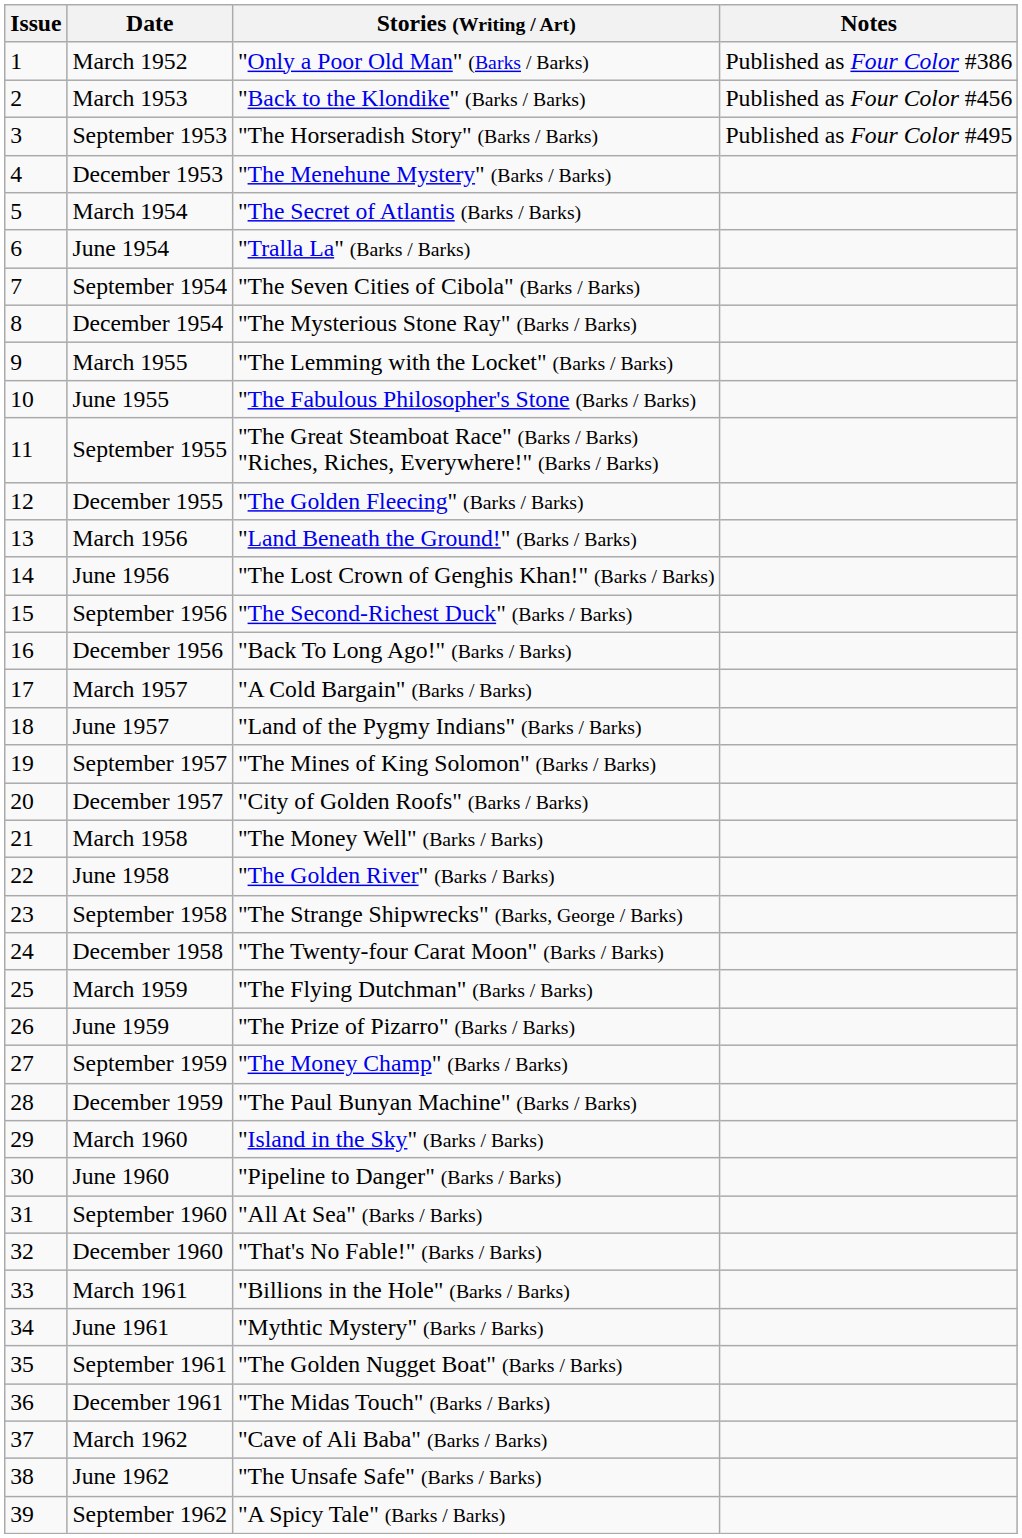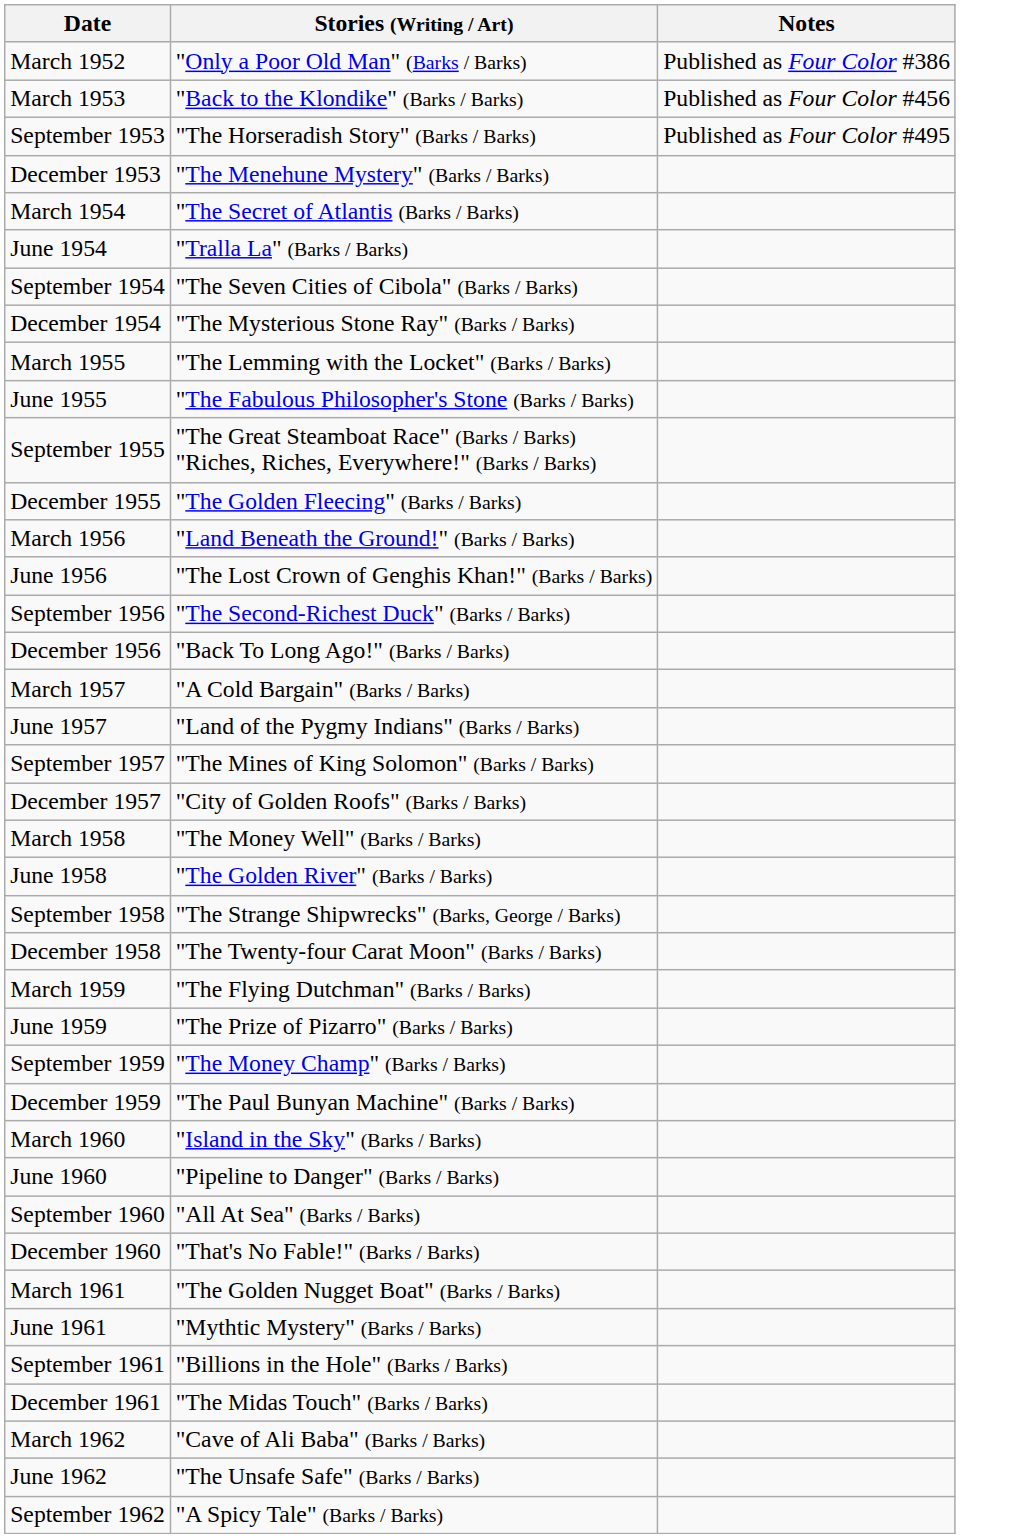 <table class="wikitable">
 <tr>
-<th>Issue</th>
 <th>Date</th>
 <th>Stories <small>(Writing / Art)</small></th>
 <th>Notes</th>
 </tr>
 <tr>
-<td>1</td>
 <td>March 1952</td>
 <td>"<a href='#'>Only a Poor Old Man</a>" <small>(<a href='#'>Barks</a> / Barks)</small></td>
 <td>Published as <em><a href='#'>Four Color</a></em> #386</td>
 </tr>
 <tr>
-<td>2</td>
 <td>March 1953</td>
 <td>"<a href='#'>Back to the Klondike</a>" <small>(Barks / Barks)</small></td>
 <td>Published as <em>Four Color</em> #456</td>
 </tr>
 <tr>
-<td>3</td>
 <td>September 1953</td>
 <td>"The Horseradish Story" <small>(Barks / Barks)</small></td>
 <td>Published as <em>Four Color</em> #495</td>
 </tr>
 <tr>
-<td>4</td>
 <td>December 1953</td>
 <td>"<a href='#'>The Menehune Mystery</a>" <small>(Barks / Barks)</small></td>
 <td></td>
 </tr>
 <tr>
-<td>5</td>
 <td>March 1954</td>
 <td>"<a href='#'>The Secret of Atlantis</a> <small>(Barks / Barks)</small></td>
 <td></td>
 </tr>
 <tr>
-<td>6</td>
 <td>June 1954</td>
 <td>"<a href='#'>Tralla La</a>" <small>(Barks / Barks)</small></td>
 <td></td>
 </tr>
 <tr>
-<td>7</td>
 <td>September 1954</td>
 <td>"The Seven Cities of Cibola" <small>(Barks / Barks)</small></td>
 <td></td>
 </tr>
 <tr>
-<td>8</td>
 <td>December 1954</td>
 <td>"The Mysterious Stone Ray" <small>(Barks / Barks)</small></td>
 <td></td>
 </tr>
 <tr>
-<td>9</td>
 <td>March 1955</td>
 <td>"The Lemming with the Locket" <small>(Barks / Barks)</small></td>
 <td></td>
 </tr>
 <tr>
-<td>10</td>
 <td>June 1955</td>
 <td>"<a href='#'>The Fabulous Philosopher's Stone</a> <small>(Barks / Barks)</small></td>
 <td></td>
 </tr>
 <tr>
-<td>11</td>
 <td>September 1955</td>
 <td>"The Great Steamboat Race" <small>(Barks / Barks)</small> <br> "Riches, Riches, Everywhere!" <small>(Barks / Barks)</small></td>
 <td></td>
 </tr>
 <tr>
-<td>12</td>
 <td>December 1955</td>
 <td>"<a href='#'>The Golden Fleecing</a>" <small>(Barks / Barks)</small></td>
 <td></td>
 </tr>
 <tr>
-<td>13</td>
 <td>March 1956</td>
 <td>"<a href='#'>Land Beneath the Ground!</a>" <small>(Barks / Barks)</small></td>
 <td></td>
 </tr>
 <tr>
-<td>14</td>
 <td>June 1956</td>
 <td>"The Lost Crown of Genghis Khan!" <small>(Barks / Barks)</small></td>
 <td></td>
 </tr>
 <tr>
-<td>15</td>
 <td>September 1956</td>
 <td>"<a href='#'>The Second-Richest Duck</a>" <small>(Barks / Barks)</small></td>
 <td></td>
 </tr>
 <tr>
-<td>16</td>
 <td>December 1956</td>
 <td>"Back To Long Ago!" <small>(Barks / Barks)</small></td>
 <td></td>
 </tr>
 <tr>
-<td>17</td>
 <td>March 1957</td>
 <td>"A Cold Bargain" <small>(Barks / Barks)</small></td>
 <td></td>
 </tr>
 <tr>
-<td>18</td>
 <td>June 1957</td>
 <td>"Land of the Pygmy Indians" <small>(Barks / Barks)</small></td>
 <td></td>
 </tr>
 <tr>
-<td>19</td>
 <td>September 1957</td>
 <td>"The Mines of King Solomon" <small>(Barks / Barks)</small></td>
 <td></td>
 </tr>
 <tr>
-<td>20</td>
 <td>December 1957</td>
 <td>"City of Golden Roofs" <small>(Barks / Barks)</small></td>
 <td></td>
 </tr>
 <tr>
-<td>21</td>
 <td>March 1958</td>
 <td>"The Money Well" <small>(Barks / Barks)</small></td>
 <td></td>
 </tr>
 <tr>
-<td>22</td>
 <td>June 1958</td>
 <td>"<a href='#'>The Golden River</a>" <small>(Barks / Barks)</small></td>
 <td></td>
 </tr>
 <tr>
-<td>23</td>
 <td>September 1958</td>
 <td>"The Strange Shipwrecks" <small>(Barks, George / Barks)</small></td>
 <td></td>
 </tr>
 <tr>
-<td>24</td>
 <td>December 1958</td>
 <td>"The Twenty-four Carat Moon" <small>(Barks / Barks)</small></td>
 <td></td>
 </tr>
 <tr>
-<td>25</td>
 <td>March 1959</td>
 <td>"The Flying Dutchman" <small>(Barks / Barks)</small></td>
 <td></td>
 </tr>
 <tr>
-<td>26</td>
 <td>June 1959</td>
 <td>"The Prize of Pizarro" <small>(Barks / Barks)</small></td>
 <td></td>
 </tr>
 <tr>
-<td>27</td>
 <td>September 1959</td>
 <td>"<a href='#'>The Money Champ</a>" <small>(Barks / Barks)</small></td>
 <td></td>
 </tr>
 <tr>
-<td>28</td>
 <td>December 1959</td>
 <td>"The Paul Bunyan Machine" <small>(Barks / Barks)</small></td>
 <td></td>
 </tr>
 <tr>
-<td>29</td>
 <td>March 1960</td>
 <td>"<a href='#'>Island in the Sky</a>" <small>(Barks / Barks)</small></td>
 <td></td>
 </tr>
 <tr>
-<td>30</td>
 <td>June 1960</td>
 <td>"Pipeline to Danger" <small>(Barks / Barks)</small></td>
 <td></td>
 </tr>
 <tr>
-<td>31</td>
 <td>September 1960</td>
 <td>"All At Sea" <small>(Barks / Barks)</small></td>
 <td></td>
 </tr>
 <tr>
-<td>32</td>
 <td>December 1960</td>
 <td>"That's No Fable!" <small>(Barks / Barks)</small></td>
 <td></td>
 </tr>
 <tr>
-<td>33</td>
 <td>March 1961</td>
-<td>"Billions in the Hole" <small>(Barks / Barks)</small></td>
+<td>"The Golden Nugget Boat" <small>(Barks / Barks)</small></td>
 <td></td>
 </tr>
 <tr>
-<td>34</td>
 <td>June 1961</td>
 <td>"Mythtic Mystery" <small>(Barks / Barks)</small></td>
 <td></td>
 </tr>
 <tr>
-<td>35</td>
 <td>September 1961</td>
-<td>"The Golden Nugget Boat" <small>(Barks / Barks)</small></td>
+<td>"Billions in the Hole" <small>(Barks / Barks)</small></td>
 <td></td>
 </tr>
 <tr>
-<td>36</td>
 <td>December 1961</td>
 <td>"The Midas Touch" <small>(Barks / Barks)</small></td>
 <td></td>
 </tr>
 <tr>
-<td>37</td>
 <td>March 1962</td>
 <td>"Cave of Ali Baba" <small>(Barks / Barks)</small></td>
 <td></td>
 </tr>
 <tr>
-<td>38</td>
 <td>June 1962</td>
 <td>"The Unsafe Safe" <small>(Barks / Barks)</small></td>
 <td></td>
 </tr>
 <tr>
-<td>39</td>
 <td>September 1962</td>
 <td>"A Spicy Tale" <small>(Barks / Barks)</small></td>
 <td></td>
 </tr>
 </table>
